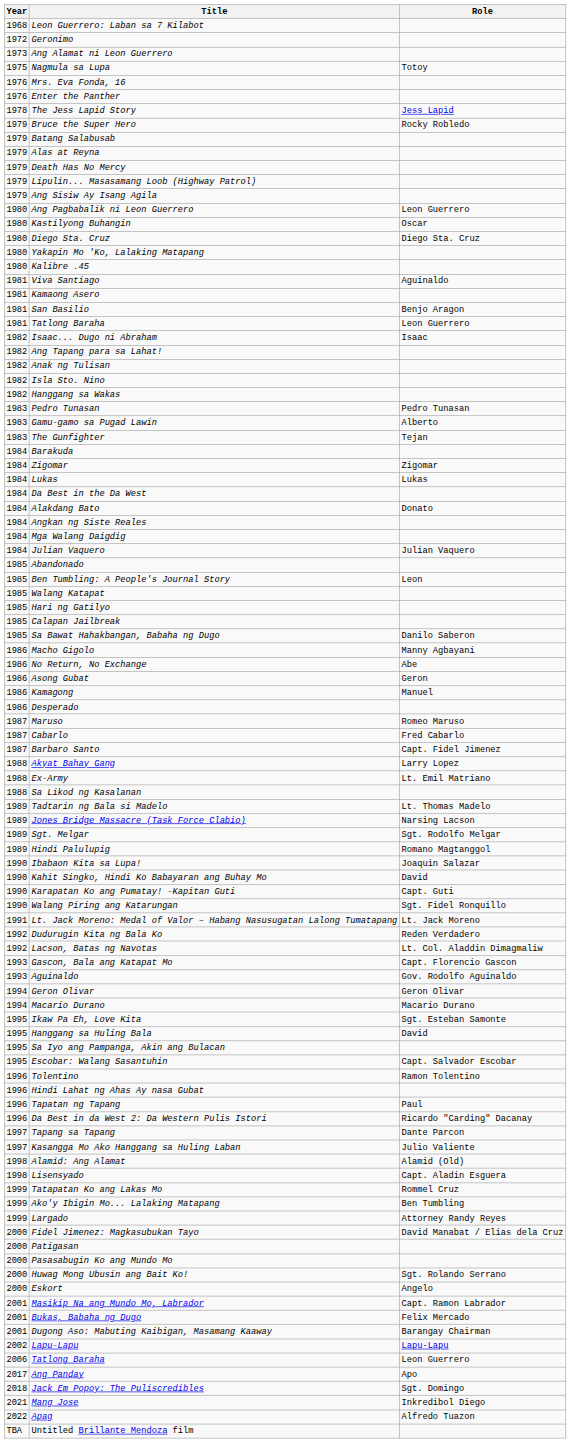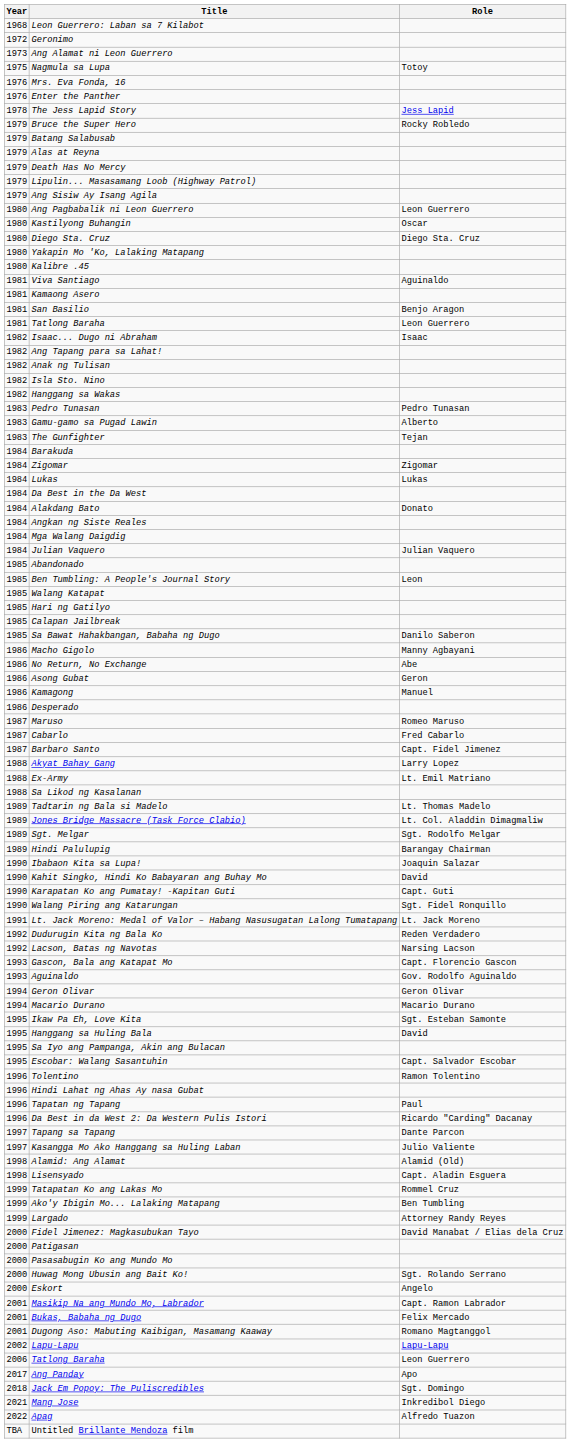 <table class="wikitable sortable">
 <tr>
 <th>Year</th>
 <th>Title</th>
 <th>Role</th>
 </tr>
 <tr>
 <td>1968</td>
 <td><em>Leon Guerrero: Laban sa 7 Kilabot</em></td>
 <td></td>
 </tr>
 <tr>
 <td>1972</td>
 <td><em>Geronimo</em></td>
 <td></td>
 </tr>
 <tr>
 <td>1973</td>
 <td><em>Ang Alamat ni Leon Guerrero</em></td>
 <td></td>
 </tr>
 <tr>
 <td>1975</td>
 <td><em>Nagmula sa Lupa</em></td>
 <td>Totoy</td>
 </tr>
 <tr>
 <td>1976</td>
 <td><em>Mrs. Eva Fonda, 16</em></td>
 <td></td>
 </tr>
 <tr>
 <td>1976</td>
 <td><em>Enter the Panther</em></td>
 <td></td>
 </tr>
 <tr>
 <td>1978</td>
 <td><em>The Jess Lapid Story</em></td>
 <td><a href='#'>Jess Lapid</a></td>
 </tr>
 <tr>
 <td>1979</td>
 <td><em>Bruce the Super Hero</em></td>
 <td>Rocky Robledo</td>
 </tr>
 <tr>
 <td>1979</td>
 <td><em>Batang Salabusab</em></td>
 <td></td>
 </tr>
 <tr>
 <td>1979</td>
 <td><em>Alas at Reyna</em></td>
 <td></td>
 </tr>
 <tr>
 <td>1979</td>
 <td><em>Death Has No Mercy</em></td>
 <td></td>
 </tr>
 <tr>
 <td>1979</td>
 <td><em>Lipulin... Masasamang Loob (Highway Patrol)</em></td>
 <td></td>
 </tr>
 <tr>
 <td>1979</td>
 <td><em>Ang Sisiw Ay Isang Agila</em></td>
 <td></td>
 </tr>
 <tr>
 <td>1980</td>
 <td><em>Ang Pagbabalik ni Leon Guerrero</em></td>
 <td>Leon Guerrero</td>
 </tr>
 <tr>
 <td>1980</td>
 <td><em>Kastilyong Buhangin</em></td>
 <td>Oscar</td>
 </tr>
 <tr>
 <td>1980</td>
 <td><em>Diego Sta. Cruz</em></td>
 <td>Diego Sta. Cruz</td>
 </tr>
 <tr>
 <td>1980</td>
 <td><em>Yakapin Mo 'Ko, Lalaking Matapang</em></td>
 <td></td>
 </tr>
 <tr>
 <td>1980</td>
 <td><em>Kalibre .45</em></td>
 <td></td>
 </tr>
 <tr>
 <td>1981</td>
 <td><em>Viva Santiago</em></td>
 <td>Aguinaldo</td>
 </tr>
 <tr>
 <td>1981</td>
 <td><em>Kamaong Asero</em></td>
 <td></td>
 </tr>
 <tr>
 <td>1981</td>
 <td><em>San Basilio</em></td>
 <td>Benjo Aragon</td>
 </tr>
 <tr>
 <td>1981</td>
 <td><em>Tatlong Baraha</em></td>
 <td>Leon Guerrero</td>
 </tr>
 <tr>
 <td>1982</td>
 <td><em>Isaac... Dugo ni Abraham</em></td>
 <td>Isaac</td>
 </tr>
 <tr>
 <td>1982</td>
 <td><em>Ang Tapang para sa Lahat!</em></td>
 <td></td>
 </tr>
 <tr>
 <td>1982</td>
 <td><em>Anak ng Tulisan</em></td>
 <td></td>
 </tr>
 <tr>
 <td>1982</td>
 <td><em>Isla Sto. Nino</em></td>
 <td></td>
 </tr>
 <tr>
 <td>1982</td>
 <td><em>Hanggang sa Wakas</em></td>
 <td></td>
 </tr>
 <tr>
 <td>1983</td>
 <td><em>Pedro Tunasan</em></td>
 <td>Pedro Tunasan</td>
 </tr>
 <tr>
 <td>1983</td>
 <td><em>Gamu-gamo sa Pugad Lawin</em></td>
 <td>Alberto</td>
 </tr>
 <tr>
 <td>1983</td>
 <td><em>The Gunfighter</em></td>
 <td>Tejan</td>
 </tr>
 <tr>
 <td>1984</td>
 <td><em>Barakuda</em></td>
 <td></td>
 </tr>
 <tr>
 <td>1984</td>
 <td><em>Zigomar</em></td>
 <td>Zigomar</td>
 </tr>
 <tr>
 <td>1984</td>
 <td><em>Lukas</em></td>
 <td>Lukas</td>
 </tr>
 <tr>
 <td>1984</td>
 <td><em>Da Best in the Da West</em></td>
 <td></td>
 </tr>
 <tr>
 <td>1984</td>
 <td><em>Alakdang Bato</em></td>
 <td>Donato</td>
 </tr>
 <tr>
 <td>1984</td>
 <td><em>Angkan ng Siste Reales</em></td>
 <td></td>
 </tr>
 <tr>
 <td>1984</td>
 <td><em>Mga Walang Daigdig</em></td>
 <td></td>
 </tr>
 <tr>
 <td>1984</td>
 <td><em>Julian Vaquero</em></td>
 <td>Julian Vaquero</td>
 </tr>
 <tr>
 <td>1985</td>
 <td><em>Abandonado</em></td>
 <td></td>
 </tr>
 <tr>
 <td>1985</td>
 <td><em>Ben Tumbling: A People's Journal Story</em></td>
 <td>Leon</td>
 </tr>
 <tr>
 <td>1985</td>
 <td><em>Walang Katapat</em></td>
 <td></td>
 </tr>
 <tr>
 <td>1985</td>
 <td><em>Hari ng Gatilyo</em></td>
 <td></td>
 </tr>
 <tr>
 <td>1985</td>
 <td><em>Calapan Jailbreak</em></td>
 <td></td>
 </tr>
 <tr>
 <td>1985</td>
 <td><em>Sa Bawat Hahakbangan, Babaha ng Dugo</em></td>
 <td>Danilo Saberon</td>
 </tr>
 <tr>
 <td>1986</td>
 <td><em>Macho Gigolo</em></td>
 <td>Manny Agbayani</td>
 </tr>
 <tr>
 <td>1986</td>
 <td><em>No Return, No Exchange</em></td>
 <td>Abe</td>
 </tr>
 <tr>
 <td>1986</td>
 <td><em>Asong Gubat</em></td>
 <td>Geron</td>
 </tr>
 <tr>
 <td>1986</td>
 <td><em>Kamagong</em></td>
 <td>Manuel</td>
 </tr>
 <tr>
 <td>1986</td>
 <td><em>Desperado</em></td>
 <td></td>
 </tr>
 <tr>
 <td>1987</td>
 <td><em>Maruso</em></td>
 <td>Romeo Maruso</td>
 </tr>
 <tr>
 <td>1987</td>
 <td><em>Cabarlo</em></td>
 <td>Fred Cabarlo</td>
 </tr>
 <tr>
 <td>1987</td>
 <td><em>Barbaro Santo</em></td>
 <td>Capt. Fidel Jimenez</td>
 </tr>
 <tr>
 <td>1988</td>
 <td><em><a href='#'>Akyat Bahay Gang</a></em></td>
 <td>Larry Lopez</td>
 </tr>
 <tr>
 <td>1988</td>
 <td><em>Ex-Army</em></td>
 <td>Lt. Emil Matriano</td>
 </tr>
 <tr>
 <td>1988</td>
 <td><em>Sa Likod ng Kasalanan</em></td>
 <td></td>
 </tr>
 <tr>
 <td>1989</td>
 <td><em>Tadtarin ng Bala si Madelo</em></td>
 <td>Lt. Thomas Madelo</td>
 </tr>
 <tr>
 <td>1989</td>
 <td><em><a href='#'>Jones Bridge Massacre (Task Force Clabio)</a></em></td>
-<td>Narsing Lacson</td>
+<td>Lt. Col. Aladdin Dimagmaliw</td>
 </tr>
 <tr>
 <td>1989</td>
 <td><em>Sgt. Melgar</em></td>
 <td>Sgt. Rodolfo Melgar</td>
 </tr>
 <tr>
 <td>1989</td>
 <td><em>Hindi Palulupig</em></td>
-<td>Romano Magtanggol</td>
+<td>Barangay Chairman</td>
 </tr>
 <tr>
 <td>1990</td>
 <td><em>Ibabaon Kita sa Lupa!</em></td>
 <td>Joaquin Salazar</td>
 </tr>
 <tr>
 <td>1990</td>
 <td><em>Kahit Singko, Hindi Ko Babayaran ang Buhay Mo</em></td>
 <td>David</td>
 </tr>
 <tr>
 <td>1990</td>
 <td><em>Karapatan Ko ang Pumatay! -Kapitan Guti</em></td>
 <td>Capt. Guti</td>
 </tr>
 <tr>
 <td>1990</td>
 <td><em>Walang Piring ang Katarungan</em></td>
 <td>Sgt. Fidel Ronquillo</td>
 </tr>
 <tr>
 <td>1991</td>
 <td><em>Lt. Jack Moreno: Medal of Valor – Habang Nasusugatan Lalong Tumatapang</em></td>
 <td>Lt. Jack Moreno</td>
 </tr>
 <tr>
 <td>1992</td>
 <td><em>Dudurugin Kita ng Bala Ko</em></td>
 <td>Reden Verdadero</td>
 </tr>
 <tr>
 <td>1992</td>
 <td><em>Lacson, Batas ng Navotas</em></td>
-<td>Lt. Col. Aladdin Dimagmaliw</td>
+<td>Narsing Lacson</td>
 </tr>
 <tr>
 <td>1993</td>
 <td><em>Gascon, Bala ang Katapat Mo</em></td>
 <td>Capt. Florencio Gascon</td>
 </tr>
 <tr>
 <td>1993</td>
 <td><em>Aguinaldo</em></td>
 <td>Gov. Rodolfo Aguinaldo</td>
 </tr>
 <tr>
 <td>1994</td>
 <td><em>Geron Olivar</em></td>
 <td>Geron Olivar</td>
 </tr>
 <tr>
 <td>1994</td>
 <td><em>Macario Durano</em></td>
 <td>Macario Durano</td>
 </tr>
 <tr>
 <td>1995</td>
 <td><em>Ikaw Pa Eh, Love Kita</em></td>
 <td>Sgt. Esteban Samonte</td>
 </tr>
 <tr>
 <td>1995</td>
 <td><em>Hanggang sa Huling Bala</em></td>
 <td>David</td>
 </tr>
 <tr>
 <td>1995</td>
 <td><em>Sa Iyo ang Pampanga, Akin ang Bulacan</em></td>
 <td></td>
 </tr>
 <tr>
 <td>1995</td>
 <td><em>Escobar: Walang Sasantuhin</em></td>
 <td>Capt. Salvador Escobar</td>
 </tr>
 <tr>
 <td>1996</td>
 <td><em>Tolentino</em></td>
 <td>Ramon Tolentino</td>
 </tr>
 <tr>
 <td>1996</td>
 <td><em>Hindi Lahat ng Ahas Ay nasa Gubat</em></td>
 <td></td>
 </tr>
 <tr>
 <td>1996</td>
 <td><em>Tapatan ng Tapang</em></td>
 <td>Paul</td>
 </tr>
 <tr>
 <td>1996</td>
 <td><em>Da Best in da West 2: Da Western Pulis Istori</em></td>
 <td>Ricardo "Carding" Dacanay</td>
 </tr>
 <tr>
 <td>1997</td>
 <td><em>Tapang sa Tapang</em></td>
 <td>Dante Parcon</td>
 </tr>
 <tr>
 <td>1997</td>
 <td><em>Kasangga Mo Ako Hanggang sa Huling Laban</em></td>
 <td>Julio Valiente</td>
 </tr>
 <tr>
 <td>1998</td>
 <td><em>Alamid: Ang Alamat</em></td>
 <td>Alamid (Old)</td>
 </tr>
 <tr>
 <td>1998</td>
 <td><em>Lisensyado</em></td>
 <td>Capt. Aladin Esguera</td>
 </tr>
 <tr>
 <td>1999</td>
 <td><em>Tatapatan Ko ang Lakas Mo</em></td>
 <td>Rommel Cruz</td>
 </tr>
 <tr>
 <td>1999</td>
 <td><em>Ako'y Ibigin Mo... Lalaking Matapang</em></td>
 <td>Ben Tumbling</td>
 </tr>
 <tr>
 <td>1999</td>
 <td><em>Largado</em></td>
 <td>Attorney Randy Reyes</td>
 </tr>
 <tr>
 <td>2000</td>
 <td><em>Fidel Jimenez: Magkasubukan Tayo</em></td>
 <td>David Manabat / Elias dela Cruz</td>
 </tr>
 <tr>
 <td>2000</td>
 <td><em>Patigasan</em></td>
 <td></td>
 </tr>
 <tr>
 <td>2000</td>
 <td><em>Pasasabugin Ko ang Mundo Mo</em></td>
 <td></td>
 </tr>
 <tr>
 <td>2000</td>
 <td><em>Huwag Mong Ubusin ang Bait Ko!</em></td>
 <td>Sgt. Rolando Serrano</td>
 </tr>
 <tr>
 <td>2000</td>
 <td><em>Eskort</em></td>
 <td>Angelo</td>
 </tr>
 <tr>
 <td>2001</td>
 <td><em><a href='#'>Masikip Na ang Mundo Mo, Labrador</a></em></td>
 <td>Capt. Ramon Labrador</td>
 </tr>
 <tr>
 <td>2001</td>
 <td><em><a href='#'>Bukas, Babaha ng Dugo</a></em></td>
 <td>Felix Mercado</td>
 </tr>
 <tr>
 <td>2001</td>
 <td><em>Dugong Aso: Mabuting Kaibigan, Masamang Kaaway</em></td>
-<td>Barangay Chairman</td>
+<td>Romano Magtanggol</td>
 </tr>
 <tr>
 <td>2002</td>
 <td><em><a href='#'>Lapu-Lapu</a></em></td>
 <td><a href='#'>Lapu-Lapu</a></td>
 </tr>
 <tr>
 <td>2006</td>
 <td><em><a href='#'>Tatlong Baraha</a></em></td>
 <td>Leon Guerrero</td>
 </tr>
 <tr>
 <td>2017</td>
 <td><em><a href='#'>Ang Panday</a></em></td>
 <td>Apo</td>
 </tr>
 <tr>
 <td>2018</td>
 <td><em><a href='#'>Jack Em Popoy: The Puliscredibles</a></em></td>
 <td>Sgt. Domingo</td>
 </tr>
 <tr>
 <td>2021</td>
 <td><em><a href='#'>Mang Jose</a></em></td>
 <td>Inkredibol Diego</td>
 </tr>
 <tr>
 <td>2022</td>
 <td><em><a href='#'>Apag</a></em></td>
 <td>Alfredo Tuazon</td>
 </tr>
 <tr>
 <td>TBA</td>
 <td>Untitled <a href='#'>Brillante Mendoza</a> film</td>
 <td></td>
 </tr>
 </table>
